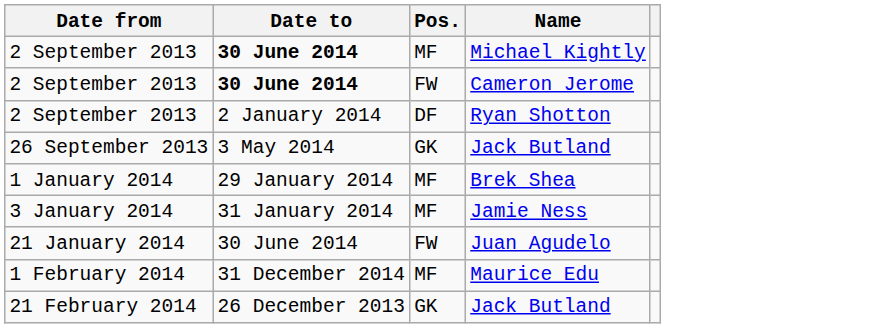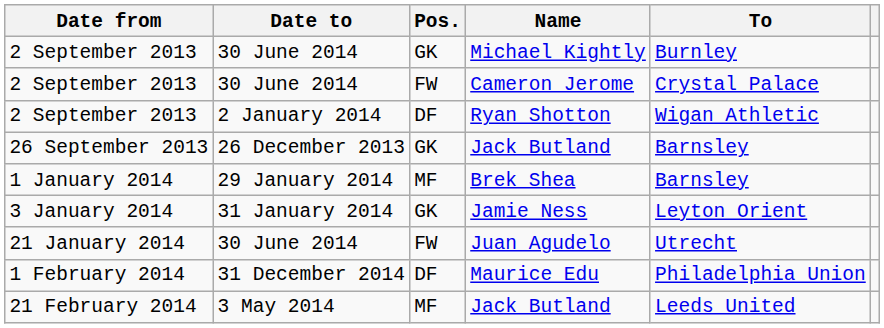 <table class="wikitable">
 <tr>
 <th>Date from</th>
 <th>Date to</th>
 <th>Pos.</th>
 <th>Name</th>
+<th>To</th>
 <th></th>
 </tr>
 <tr>
 <td>2 September 2013</td>
-<td><strong>30 June 2014</strong></td>
-<td>MF</td>
+<td>30 June 2014</td>
+<td>GK</td>
 <td> <a href='#'>Michael Kightly</a></td>
+<td> <a href='#'>Burnley</a></td>
 <td></td>
 </tr>
 <tr>
 <td>2 September 2013</td>
-<td><strong>30 June 2014</strong></td>
+<td>30 June 2014</td>
 <td>FW</td>
 <td> <a href='#'>Cameron Jerome</a></td>
+<td> <a href='#'>Crystal Palace</a></td>
 <td></td>
 </tr>
 <tr>
 <td>2 September 2013</td>
 <td>2 January 2014</td>
 <td>DF</td>
 <td> <a href='#'>Ryan Shotton</a></td>
+<td> <a href='#'>Wigan Athletic</a></td>
 <td></td>
 </tr>
 <tr>
 <td>26 September 2013</td>
-<td>3 May 2014</td>
+<td>26 December 2013</td>
 <td>GK</td>
 <td> <a href='#'>Jack Butland</a></td>
+<td> <a href='#'>Barnsley</a></td>
 <td></td>
 </tr>
 <tr>
 <td>1 January 2014</td>
 <td>29 January 2014</td>
 <td>MF</td>
 <td> <a href='#'>Brek Shea</a></td>
+<td> <a href='#'>Barnsley</a></td>
 <td></td>
 </tr>
 <tr>
 <td>3 January 2014</td>
 <td>31 January 2014</td>
-<td>MF</td>
+<td>GK</td>
 <td> <a href='#'>Jamie Ness</a></td>
+<td> <a href='#'>Leyton Orient</a></td>
 <td></td>
 </tr>
 <tr>
 <td>21 January 2014</td>
 <td>30 June 2014</td>
 <td>FW</td>
 <td> <a href='#'>Juan Agudelo</a></td>
+<td> <a href='#'>Utrecht</a></td>
 <td></td>
 </tr>
 <tr>
 <td>1 February 2014</td>
 <td>31 December 2014</td>
-<td>MF</td>
+<td>DF</td>
 <td> <a href='#'>Maurice Edu</a></td>
+<td> <a href='#'>Philadelphia Union</a></td>
 <td></td>
 </tr>
 <tr>
 <td>21 February 2014</td>
-<td>26 December 2013</td>
-<td>GK</td>
+<td>3 May 2014</td>
+<td>MF</td>
 <td> <a href='#'>Jack Butland</a></td>
+<td> <a href='#'>Leeds United</a></td>
 <td></td>
 </tr>
 </table>
